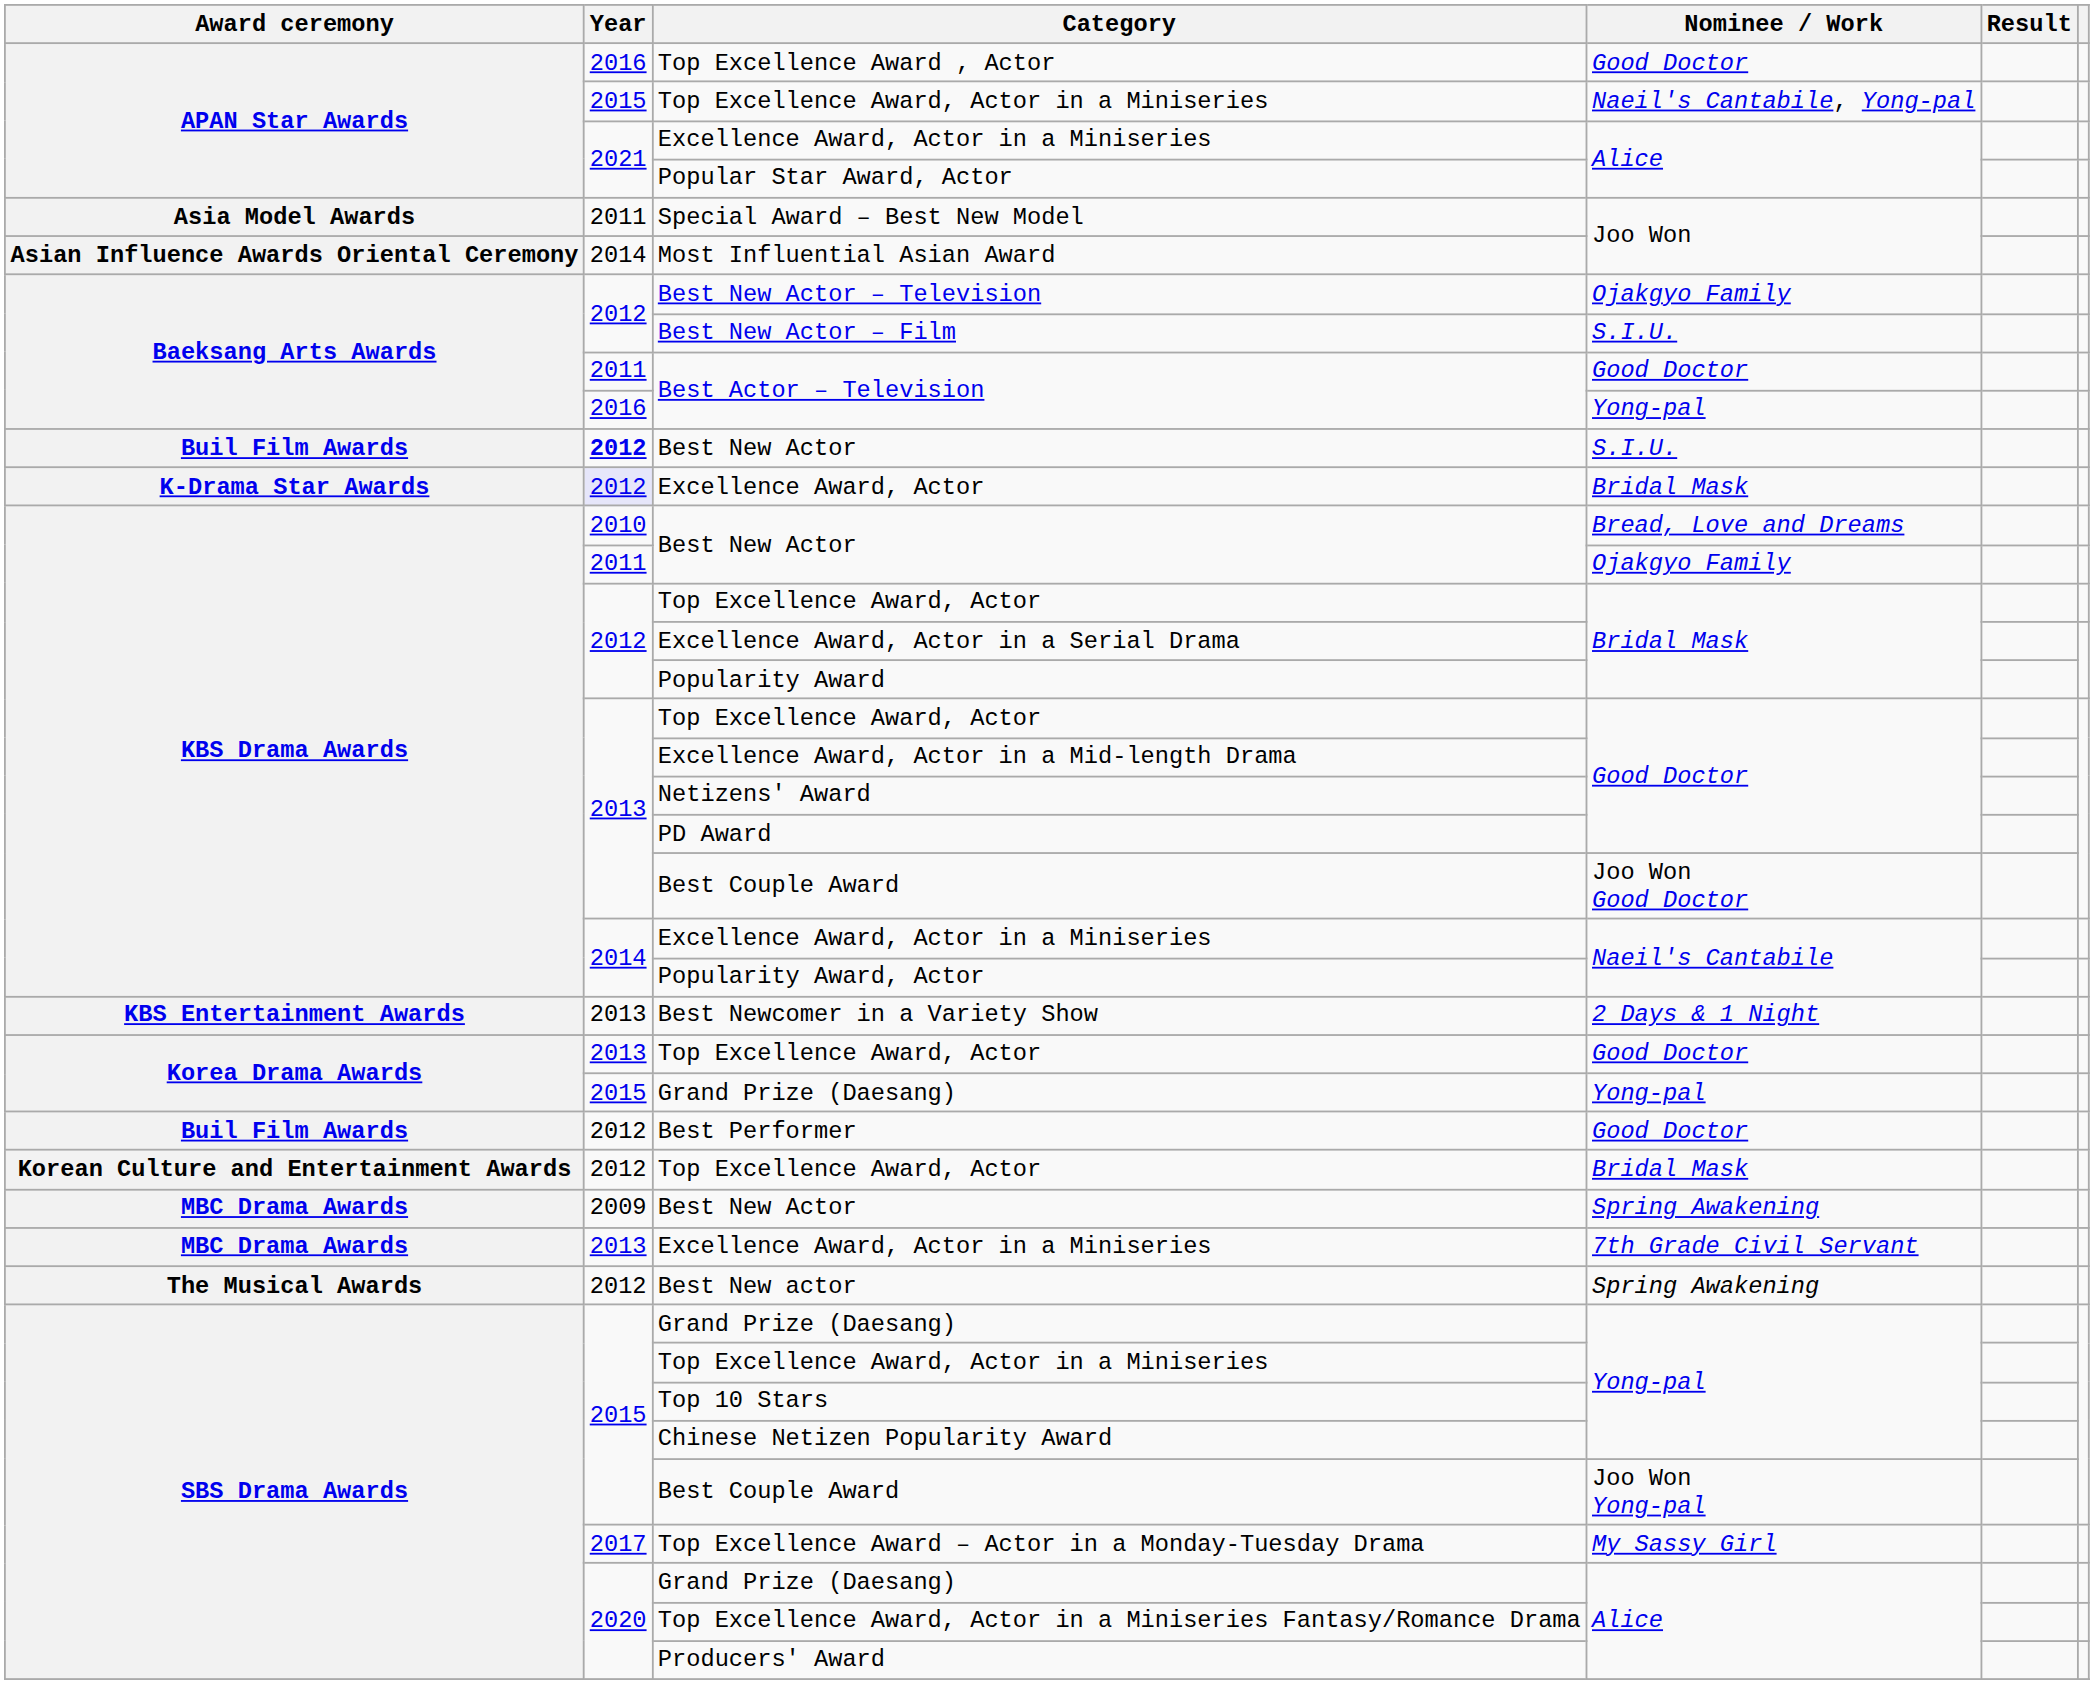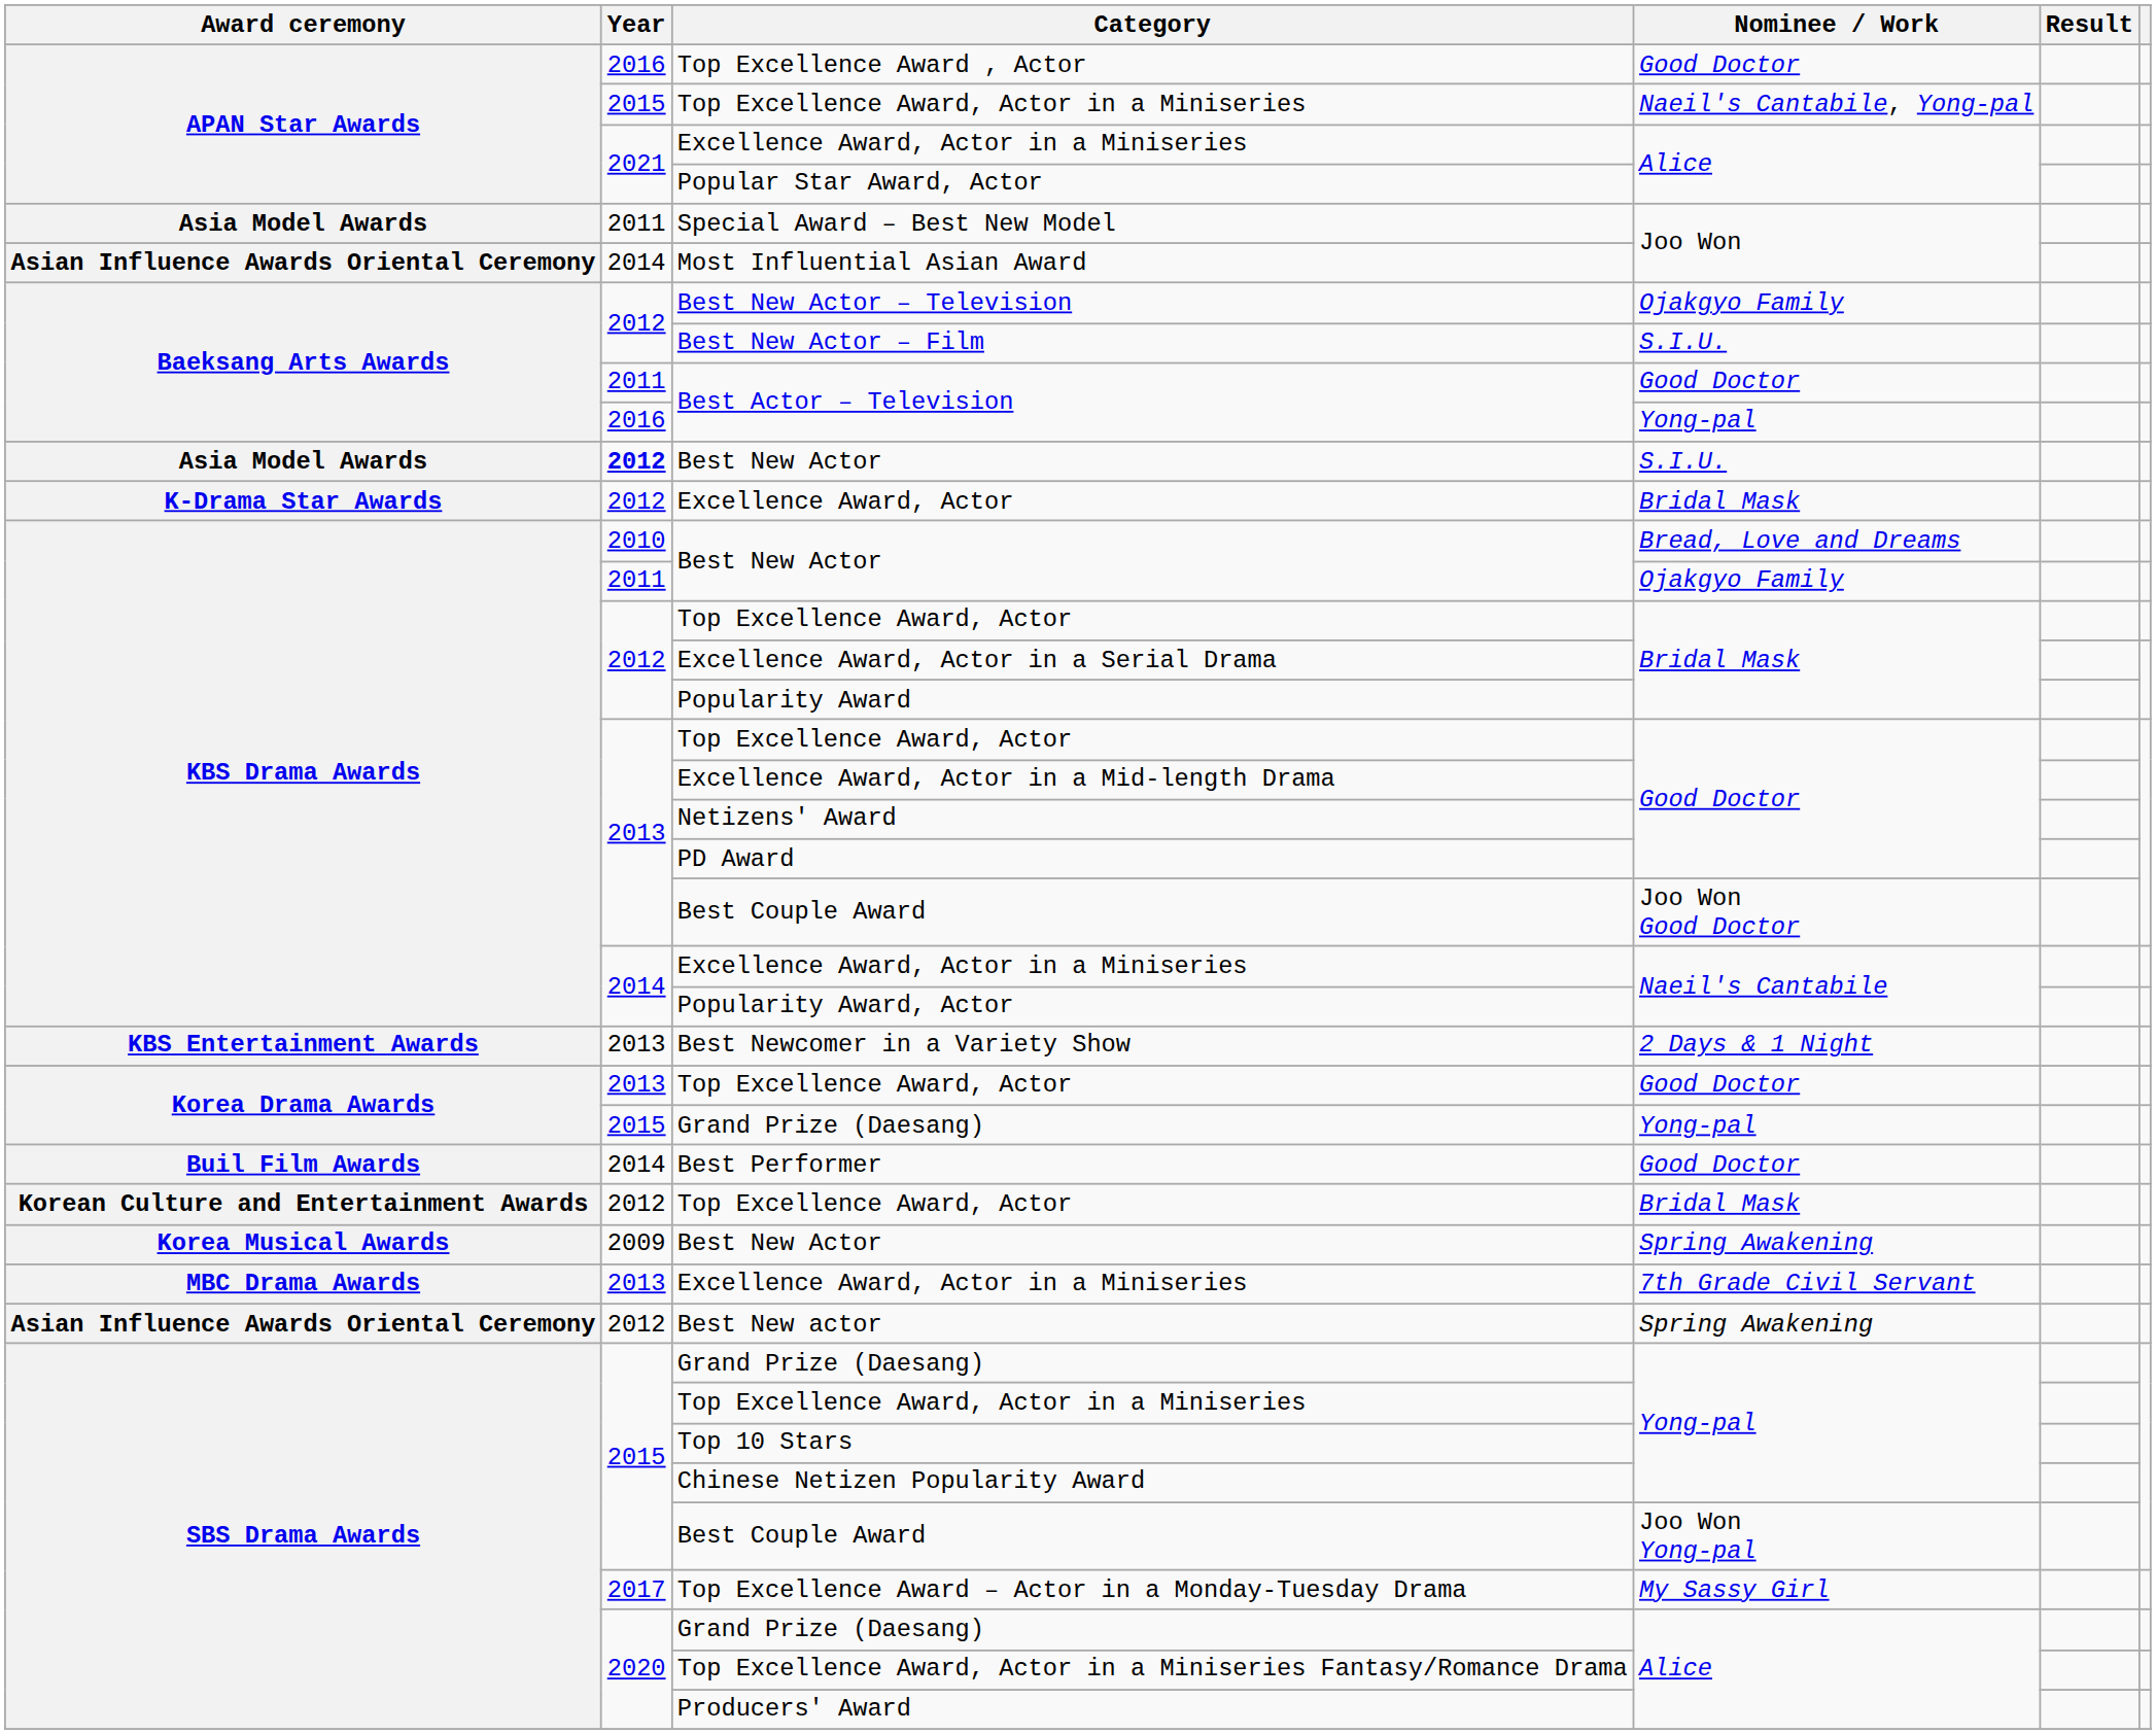 <table class="wikitable plainrowheaders sortable">
 <tr>
 <th scope="col">Award ceremony</th>
 <th scope="col">Year</th>
 <th scope="col">Category</th>
 <th scope="col">Nominee / Work</th>
 <th scope="col">Result</th>
 <th scope="col" class="unsortable"></th>
 </tr>
 <tr>
 <th scope="row" rowspan="4"><a href='#'>APAN Star Awards</a></th>
 <td style="text-align:center"><a href='#'>2016</a></td>
 <td>Top Excellence Award , Actor</td>
 <td><em><a href='#'>Good Doctor</a></em></td>
 <td></td>
 <td></td>
 </tr>
 <tr>
 <td style="text-align:center"><a href='#'>2015</a></td>
 <td>Top Excellence Award, Actor in a Miniseries</td>
 <td><em><a href='#'>Naeil's Cantabile</a></em>, <em><a href='#'>Yong-pal</a></em></td>
 <td></td>
 <td></td>
 </tr>
 <tr>
 <td style="text-align:center" rowspan="2"><a href='#'>2021</a></td>
 <td>Excellence Award, Actor in a Miniseries</td>
 <td rowspan="2"><em><a href='#'>Alice</a></em></td>
 <td></td>
 <td style="text-align:center"></td>
 </tr>
 <tr>
 <td>Popular Star Award, Actor</td>
 <td></td>
 <td style="text-align:center"></td>
 </tr>
 <tr>
 <th scope="row">Asia Model Awards</th>
 <td style="text-align:center">2011</td>
 <td>Special Award – Best New Model</td>
 <td rowspan="2">Joo Won</td>
 <td></td>
 <td style="text-align:center"></td>
 </tr>
 <tr>
 <th scope="row">Asian Influence Awards Oriental Ceremony</th>
 <td style="text-align:center">2014</td>
 <td>Most Influential Asian Award</td>
 <td></td>
 <td style="text-align:center"></td>
 </tr>
 <tr>
 <th scope="row"  rowspan="4"><a href='#'>Baeksang Arts Awards</a></th>
 <td style="text-align:center" rowspan="2"><a href='#'>2012</a></td>
 <td><a href='#'>Best New Actor – Television</a></td>
 <td><em><a href='#'>Ojakgyo Family</a></em></td>
 <td></td>
 <td style="text-align:center"></td>
 </tr>
 <tr>
 <td><a href='#'>Best New Actor – Film</a></td>
 <td><em><a href='#'>S.I.U.</a></em></td>
 <td></td>
 <td></td>
 </tr>
 <tr>
 <td style="text-align:center"><a href='#'>2011</a></td>
 <td rowspan="2"><a href='#'>Best Actor – Television</a></td>
 <td><em><a href='#'>Good Doctor</a></em></td>
 <td></td>
 <td></td>
 </tr>
 <tr>
 <td style="text-align:center"><a href='#'>2016</a></td>
 <td><em><a href='#'>Yong-pal</a></em></td>
 <td></td>
 <td></td>
 </tr>
 <tr>
-<th scope="row"><a href='#'>Buil Film Awards</a></th>
+<th scope="row">Asia Model Awards</th>
 <td style="text-align:center"><strong><a href='#'>2012</a></strong></td>
 <td>Best New Actor</td>
 <td><em><a href='#'>S.I.U.</a></em></td>
 <td></td>
 <td></td>
 </tr>
 <tr>
 <th scope="row"><a href='#'>K-Drama Star Awards</a></th>
-<td style="background: lavender; text-align:center"><a href='#'>2012</a></td>
+<td style="text-align:center"><a href='#'>2012</a></td>
 <td>Excellence Award, Actor</td>
 <td><em><a href='#'>Bridal Mask</a></em></td>
 <td></td>
 <td></td>
 </tr>
 <tr>
 <th scope="row" rowspan="12"><a href='#'>KBS Drama Awards</a></th>
 <td style="text-align:center"><a href='#'>2010</a></td>
 <td rowspan="2">Best New Actor</td>
 <td><em><a href='#'>Bread, Love and Dreams</a></em></td>
 <td></td>
 <td></td>
 </tr>
 <tr>
 <td style="text-align:center"><a href='#'>2011</a></td>
 <td><em><a href='#'>Ojakgyo Family</a></em></td>
 <td></td>
 <td style="text-align:center"></td>
 </tr>
 <tr>
 <td style="text-align:center" rowspan="3"><a href='#'>2012</a></td>
 <td>Top Excellence Award, Actor</td>
 <td rowspan="3"><em><a href='#'>Bridal Mask</a></em></td>
 <td></td>
 <td></td>
 </tr>
 <tr>
 <td>Excellence Award, Actor in a Serial Drama</td>
 <td></td>
 <td style="text-align:center" rowspan="2"></td>
 </tr>
 <tr>
 <td>Popularity Award</td>
 <td></td>
 </tr>
 <tr>
 <td style="text-align:center" rowspan="5"><a href='#'>2013</a></td>
 <td>Top Excellence Award, Actor</td>
 <td rowspan="4"><em><a href='#'>Good Doctor</a></em></td>
 <td></td>
 <td style="text-align:center"rowspan="5"></td>
 </tr>
 <tr>
 <td>Excellence Award, Actor in a Mid-length Drama</td>
 <td></td>
 </tr>
 <tr>
 <td>Netizens' Award</td>
 <td></td>
 </tr>
 <tr>
 <td>PD Award</td>
 <td></td>
 </tr>
 <tr>
 <td>Best Couple Award</td>
 <td>Joo Won  <br> <em><a href='#'>Good Doctor</a></em></td>
 <td></td>
 </tr>
 <tr>
 <td style="text-align:center" rowspan="2"><a href='#'>2014</a></td>
 <td>Excellence Award, Actor in a Miniseries</td>
 <td rowspan="2"><em><a href='#'>Naeil's Cantabile</a></em></td>
 <td></td>
 <td></td>
 </tr>
 <tr>
 <td>Popularity Award, Actor</td>
 <td></td>
 <td style="text-align:center"></td>
 </tr>
 <tr>
 <th scope="row"><a href='#'>KBS Entertainment Awards</a></th>
 <td style="text-align:center" rowspan="1">2013</td>
 <td>Best Newcomer in a Variety Show</td>
 <td><em><a href='#'>2 Days & 1 Night</a></em></td>
 <td></td>
 <td style="text-align:center" rowspan="1"></td>
 </tr>
 <tr>
 <th scope="row" rowspan="2"><a href='#'>Korea Drama Awards</a></th>
 <td style="text-align:center"><a href='#'>2013</a></td>
 <td>Top Excellence Award, Actor</td>
 <td><em><a href='#'>Good Doctor</a></em></td>
 <td></td>
 <td></td>
 </tr>
 <tr>
 <td style="text-align:center"><a href='#'>2015</a></td>
 <td>Grand Prize (Daesang)</td>
 <td><em><a href='#'>Yong-pal</a></em></td>
 <td></td>
 <td></td>
 </tr>
 <tr>
 <th scope="row"><a href='#'>Buil Film Awards</a></th>
-<td style="text-align:center">2012</td>
+<td style="text-align:center">2014</td>
 <td>Best Performer</td>
 <td><em><a href='#'>Good Doctor</a></em></td>
 <td></td>
 <td style="text-align:center"></td>
 </tr>
 <tr>
 <th scope="row">Korean Culture and Entertainment Awards</th>
 <td style="text-align:center">2012</td>
 <td>Top Excellence Award, Actor</td>
 <td><em><a href='#'>Bridal Mask</a></em></td>
 <td></td>
 <td></td>
 </tr>
 <tr>
-<th scope="row"><a href='#'>MBC Drama Awards</a></th>
+<th scope="row"><a href='#'>Korea Musical Awards</a></th>
 <td style="text-align:center">2009</td>
 <td>Best New Actor</td>
 <td><em><a href='#'>Spring Awakening</a></em></td>
 <td></td>
 <td></td>
 </tr>
 <tr>
 <th scope="row"><a href='#'>MBC Drama Awards</a></th>
 <td style="text-align:center"><a href='#'>2013</a></td>
 <td>Excellence Award, Actor in a Miniseries</td>
 <td><em><a href='#'>7th Grade Civil Servant</a></em></td>
 <td></td>
 <td style="text-align:center"></td>
 </tr>
 <tr>
-<th scope="row">The Musical Awards</th>
+<th scope="row">Asian Influence Awards Oriental Ceremony</th>
 <td style="text-align:center">2012</td>
 <td>Best New actor</td>
 <td><em>Spring Awakening</em></td>
 <td></td>
 <td></td>
 </tr>
 <tr>
 <th scope="row" rowspan="9"><a href='#'>SBS Drama Awards</a></th>
 <td style="text-align:center" rowspan="5"><a href='#'>2015</a></td>
 <td>Grand Prize (Daesang)</td>
 <td rowspan="4"><em><a href='#'>Yong-pal</a></em></td>
 <td></td>
 <td style="text-align:center" rowspan="5"></td>
 </tr>
 <tr>
 <td>Top Excellence Award, Actor in a Miniseries</td>
 <td></td>
 </tr>
 <tr>
 <td>Top 10 Stars</td>
 <td></td>
 </tr>
 <tr>
 <td>Chinese Netizen Popularity Award</td>
 <td></td>
 </tr>
 <tr>
 <td>Best Couple Award</td>
 <td>Joo Won  <br> <em><a href='#'>Yong-pal</a></em></td>
 <td></td>
 </tr>
 <tr>
 <td style="text-align:center"><a href='#'>2017</a></td>
 <td>Top Excellence Award – Actor in a Monday-Tuesday Drama</td>
 <td><em><a href='#'>My Sassy Girl</a></em></td>
 <td></td>
 <td></td>
 </tr>
 <tr>
 <td style="text-align:center" rowspan="3"><a href='#'>2020</a></td>
 <td>Grand Prize (Daesang)</td>
 <td rowspan="3"><em><a href='#'>Alice</a></em></td>
 <td></td>
 <td style="text-align:center"></td>
 </tr>
 <tr>
 <td>Top Excellence Award, Actor in a Miniseries Fantasy/Romance Drama</td>
 <td></td>
 <td style="text-align:center"></td>
 </tr>
 <tr>
 <td>Producers' Award</td>
 <td></td>
 <td style="text-align:center"></td>
 </tr>
 <tr>
 </tr>
 </table>
